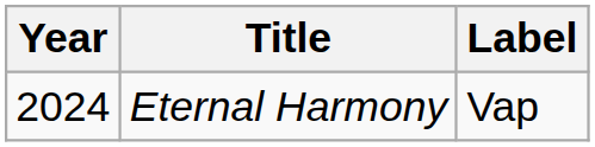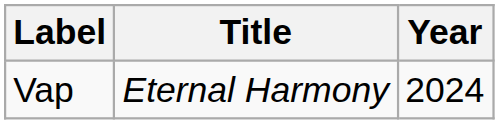 <table class="wikitable">
 <tr>
+<th>Label</th>
+<th>Title</th>
 <th>Year</th>
-<th>Title</th>
-<th>Label</th>
 </tr>
 <tr>
+<td>Vap</td>
+<td><em>Eternal Harmony</em></td>
 <td>2024</td>
-<td><em>Eternal Harmony</em></td>
-<td>Vap</td>
 </tr>
 </table>
